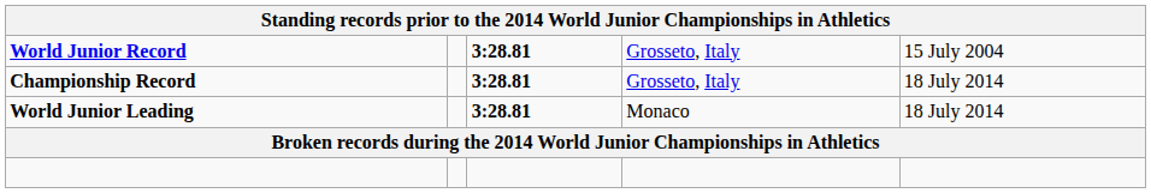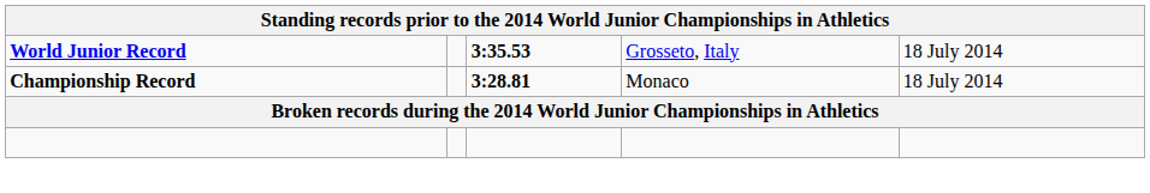 <table class="wikitable" width=75%>
 <tr>
 <th colspan="5">Standing records prior to the 2014 World Junior Championships in Athletics</th>
 </tr>
 <tr>
 <td><strong><a href='#'>World Junior Record</a></strong></td>
 <td></td>
-<td><strong>3:28.81</strong></td>
-<td><a href='#'>Grosseto</a>, <a href='#'>Italy</a></td>
-<td>15 July 2004</td>
-</tr>
-<tr>
-<td><strong>Championship Record</strong></td>
-<td></td>
-<td><strong>3:28.81</strong></td>
+<td><strong>3:35.53</strong></td>
 <td><a href='#'>Grosseto</a>, <a href='#'>Italy</a></td>
 <td>18 July 2014</td>
 </tr>
 <tr>
-<td><strong>World Junior Leading</strong></td>
+<td><strong>Championship Record</strong></td>
 <td></td>
 <td><strong>3:28.81</strong></td>
 <td>Monaco</td>
 <td>18 July 2014</td>
 </tr>
 <tr>
 <th colspan="5">Broken records during the 2014 World Junior Championships in Athletics</th>
 </tr>
 <tr>
 <td> </td>
 <td></td>
 <td></td>
 <td></td>
 <td></td>
 </tr>
 </table>
